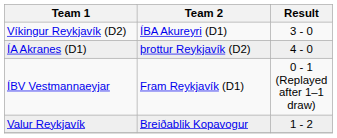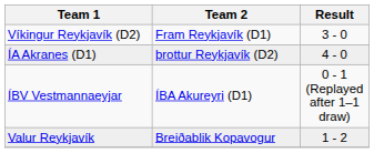 <table class="wikitable">
 <tr>
 <th width="180">Team 1</th>
 <th width="180">Team 2</th>
 <th width="80">Result</th>
 </tr>
 <tr>
 <td><a href='#'>Víkingur Reykjavík</a> (D2)</td>
-<td><a href='#'>ÍBA Akureyri</a> (D1)</td>
+<td><a href='#'>Fram Reykjavík</a> (D1)</td>
 <td align="center">3 - 0</td>
 </tr>
 <tr style="background:#EFEFEF">
 <td><a href='#'>ÍA Akranes</a> (D1)</td>
 <td><a href='#'>þrottur Reykjavík</a> (D2)</td>
 <td align="center">4 - 0</td>
 </tr>
 <tr>
 <td><a href='#'>ÍBV Vestmannaeyjar</a></td>
-<td><a href='#'>Fram Reykjavík</a> (D1)</td>
+<td><a href='#'>ÍBA Akureyri</a> (D1)</td>
 <td align="center">0 - 1 (Replayed after 1–1 draw)</td>
 </tr>
 <tr style="background:#EFEFEF">
 <td><a href='#'>Valur Reykjavík</a></td>
 <td><a href='#'>Breiðablik Kopavogur</a></td>
 <td align="center">1 - 2</td>
 </tr>
 <tr>
 </tr>
 </table>
